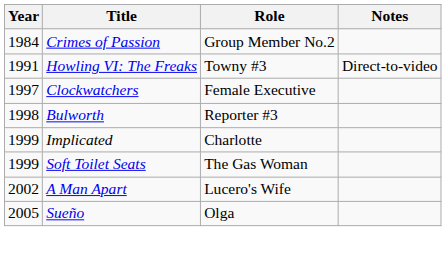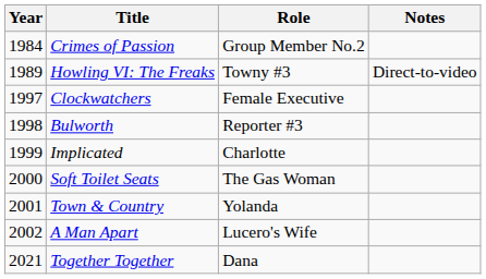 <table class="wikitable sortable">
 <tr>
 <th>Year</th>
 <th>Title</th>
 <th>Role</th>
 <th>Notes</th>
 </tr>
 <tr>
 <td>1984</td>
 <td><a href='#'><em>Crimes of Passion</em></a></td>
 <td>Group Member No.2</td>
 <td></td>
 </tr>
 <tr>
-<td>1991</td>
+<td>1989</td>
 <td><em><a href='#'>Howling VI: The Freaks</a></em></td>
 <td>Towny #3</td>
 <td>Direct-to-video</td>
 </tr>
 <tr>
 <td>1997</td>
 <td><em><a href='#'>Clockwatchers</a></em></td>
 <td>Female Executive</td>
 <td></td>
 </tr>
 <tr>
 <td>1998</td>
 <td><em><a href='#'>Bulworth</a></em></td>
 <td>Reporter #3</td>
 <td></td>
 </tr>
 <tr>
 <td>1999</td>
 <td><em>Implicated</em></td>
 <td>Charlotte</td>
 <td></td>
 </tr>
 <tr>
-<td>1999</td>
+<td>2000</td>
 <td><em><a href='#'>Soft Toilet Seats</a></em></td>
 <td>The Gas Woman</td>
+<td></td>
+</tr>
+<tr>
+<td>2001</td>
+<td><a href='#'><em>Town & Country</em></a></td>
+<td>Yolanda</td>
 <td></td>
 </tr>
 <tr>
 <td>2002</td>
 <td><em><a href='#'>A Man Apart</a></em></td>
 <td>Lucero's Wife</td>
 <td></td>
 </tr>
 <tr>
-<td>2005</td>
-<td><a href='#'><em>Sueño</em></a></td>
-<td>Olga</td>
+<td>2021</td>
+<td><em><a href='#'>Together Together</a></em></td>
+<td>Dana</td>
 <td></td>
 </tr>
 </table>
